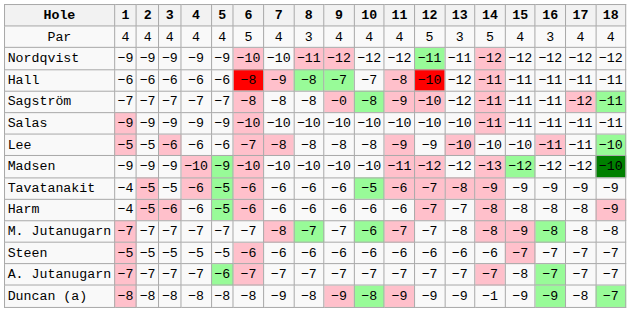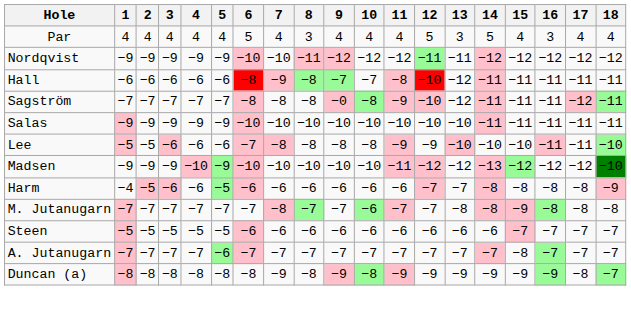 <table class="wikitable" style="text-align:center">
 <tr>
 <th>Hole</th>
 <th>1</th>
 <th>2</th>
 <th>3</th>
 <th>4</th>
 <th>5</th>
 <th>6</th>
 <th>7</th>
 <th>8</th>
 <th>9</th>
 <th>10</th>
 <th>11</th>
 <th>12</th>
 <th>13</th>
 <th>14</th>
 <th>15</th>
 <th>16</th>
 <th>17</th>
 <th>18</th>
 </tr>
 <tr>
 <td>Par</td>
 <td>4</td>
 <td>4</td>
 <td>4</td>
 <td>4</td>
 <td>4</td>
 <td>5</td>
 <td>4</td>
 <td>3</td>
 <td>4</td>
 <td>4</td>
 <td>4</td>
 <td>5</td>
 <td>3</td>
 <td>5</td>
 <td>4</td>
 <td>3</td>
 <td>4</td>
 <td>4</td>
 </tr>
 <tr>
 <td align=left> Nordqvist</td>
 <td>−9</td>
 <td>−9</td>
 <td>−9</td>
 <td>−9</td>
 <td>−9</td>
 <td style="background: Pink;">−10</td>
 <td>−10</td>
 <td style="background: Pink;">−11</td>
 <td style="background: Pink;">−12</td>
 <td>−12</td>
 <td>−12</td>
 <td style="background: PaleGreen;">−11</td>
 <td>−11</td>
 <td style="background: Pink;">−12</td>
 <td>−12</td>
 <td>−12</td>
 <td>−12</td>
 <td>−12</td>
 </tr>
 <tr>
 <td align="left"> Hall</td>
 <td>−6</td>
 <td>−6</td>
 <td>−6</td>
 <td>−6</td>
 <td>−6</td>
 <td style="background: Red;">−8</td>
 <td style="background: Pink;">−9</td>
 <td style="background: PaleGreen;">−8</td>
 <td style="background: PaleGreen;">−7</td>
 <td>−7</td>
 <td style="background: Pink;">−8</td>
 <td style="background: Red;">−10</td>
 <td>−12</td>
 <td style="background: Pink;">−11</td>
 <td>−11</td>
 <td>−11</td>
 <td>−11</td>
 <td>−11</td>
 </tr>
 <tr>
 <td align="left"> Sagström</td>
 <td>−7</td>
 <td>−7</td>
 <td>−7</td>
 <td>−7</td>
 <td>−7</td>
 <td style="background: Pink;">−8</td>
 <td>−8</td>
 <td>−8</td>
 <td style="background: Pink;">−0</td>
 <td style="background: PaleGreen;">−8</td>
 <td style="background: Pink;">−9</td>
 <td style="background: Pink;">−10</td>
 <td>−12</td>
 <td style="background: Pink;">−11</td>
 <td>−11</td>
 <td>−11</td>
 <td style="background: Pink;">−12</td>
 <td style="background: PaleGreen;">−11</td>
 </tr>
 <tr>
 <td align="left"> Salas</td>
 <td style="background: Pink;">−9</td>
 <td>−9</td>
 <td>−9</td>
 <td>−9</td>
 <td>−9</td>
 <td style="background: Pink;">−10</td>
 <td>−10</td>
 <td>−10</td>
 <td>−10</td>
 <td>−10</td>
 <td>−10</td>
 <td>−10</td>
 <td>−10</td>
 <td style="background: Pink;">−11</td>
 <td>−11</td>
 <td>−11</td>
 <td>−11</td>
 <td>−11</td>
 </tr>
 <tr>
 <td align="left"> Lee</td>
 <td style="background: Pink;">−5</td>
 <td>−5</td>
 <td style="background: Pink;">−6</td>
 <td>−6</td>
 <td>−6</td>
 <td style="background: Pink;">−7</td>
 <td style="background: Pink;">−8</td>
 <td>−8</td>
 <td>−8</td>
 <td>−8</td>
 <td style="background: Pink;">−9</td>
 <td>−9</td>
 <td style="background: Pink;">−10</td>
 <td>−10</td>
 <td>−10</td>
 <td style="background: Pink;">−11</td>
 <td>−11</td>
 <td style="background: PaleGreen;">−10</td>
 </tr>
 <tr>
 <td align=left> Madsen</td>
 <td>−9</td>
 <td>−9</td>
 <td>−9</td>
 <td style="background: Pink;">−10</td>
 <td style="background: PaleGreen;">−9</td>
 <td style="background: Pink;">−10</td>
 <td>−10</td>
 <td>−10</td>
 <td>−10</td>
 <td>−10</td>
 <td style="background: Pink;">−11</td>
 <td style="background: Pink;">−12</td>
 <td>−12</td>
 <td style="background: Pink;">−13</td>
 <td style="background: PaleGreen;">−12</td>
 <td>−12</td>
 <td>−12</td>
 <td style="background: Green;">−10</td>
 </tr>
 <tr>
-<td align="left"> Tavatanakit</td>
-<td>−4</td>
-<td style="background: Pink;">−5</td>
-<td>−5</td>
-<td style="background: Pink;">−6</td>
-<td style="background: PaleGreen;">−5</td>
-<td style="background: Pink;">−6</td>
-<td>−6</td>
-<td>−6</td>
-<td>−6</td>
-<td style="background: PaleGreen;">−5</td>
-<td style="background: Pink;">−6</td>
-<td style="background: Pink;">−7</td>
-<td style="background: Pink;">−8</td>
-<td style="background: Pink;">−9</td>
-<td>−9</td>
-<td>−9</td>
-<td>−9</td>
-<td>−9</td>
-</tr>
-<tr>
 <td align="left"> Harm</td>
 <td>−4</td>
 <td style="background: Pink;">−5</td>
 <td style="background: Pink;">−6</td>
 <td>−6</td>
 <td style="background: PaleGreen;">−5</td>
 <td style="background: Pink;">−6</td>
 <td>−6</td>
 <td>−6</td>
 <td>−6</td>
 <td>−6</td>
 <td>−6</td>
 <td style="background: Pink;">−7</td>
 <td>−7</td>
 <td style="background: Pink;">−8</td>
 <td>−8</td>
 <td>−8</td>
 <td>−8</td>
 <td style="background: Pink;">−9</td>
 </tr>
 <tr>
 <td align="left"> M. Jutanugarn</td>
 <td style="background: Pink;">−7</td>
 <td>−7</td>
 <td>−7</td>
 <td>−7</td>
 <td>−7</td>
 <td>−7</td>
 <td style="background: Pink;">−8</td>
 <td style="background: PaleGreen;">−7</td>
 <td>−7</td>
 <td style="background: PaleGreen;">−6</td>
 <td style="background: Pink;">−7</td>
 <td>−7</td>
 <td>−8</td>
 <td style="background: Pink;">−8</td>
 <td style="background: Pink;">−9</td>
 <td style="background: PaleGreen;">−8</td>
 <td>−8</td>
 <td>−8</td>
 </tr>
 <tr>
 <td align="left"> Steen</td>
 <td style="background: Pink;">−5</td>
 <td>−5</td>
 <td>−5</td>
 <td>−5</td>
 <td>−5</td>
 <td style="background: Pink;">−6</td>
 <td>−6</td>
 <td>−6</td>
 <td>−6</td>
 <td>−6</td>
 <td>−6</td>
 <td>−6</td>
 <td>−6</td>
 <td>−6</td>
 <td style="background: Pink;">−7</td>
 <td>−7</td>
 <td>−7</td>
 <td>−7</td>
 </tr>
 <tr>
 <td align="left"> A. Jutanugarn</td>
 <td style="background: Pink;">−7</td>
 <td>−7</td>
 <td>−7</td>
 <td>−7</td>
 <td style="background: PaleGreen;">−6</td>
 <td style="background: Pink;">−7</td>
 <td>−7</td>
 <td>−7</td>
 <td>−7</td>
 <td>−7</td>
 <td>−7</td>
 <td>−7</td>
 <td>−7</td>
 <td style="background: Pink;">−7</td>
 <td>−8</td>
 <td style="background: PaleGreen;">−7</td>
 <td>−7</td>
 <td>−7</td>
 </tr>
 <tr>
 <td align="left"> Duncan (a)</td>
 <td style="background: Pink;">−8</td>
 <td>−8</td>
 <td>−8</td>
 <td>−8</td>
 <td>−8</td>
 <td>−8</td>
 <td>−9</td>
 <td>−8</td>
 <td style="background: Pink;">−9</td>
 <td style="background: PaleGreen;">−8</td>
 <td style="background: Pink;">−9</td>
 <td>−9</td>
 <td>−9</td>
-<td>−1</td>
+<td>−9</td>
 <td>−9</td>
 <td style="background: PaleGreen;">−9</td>
 <td>−8</td>
 <td style="background: PaleGreen;">−7</td>
 </tr>
 </table>
